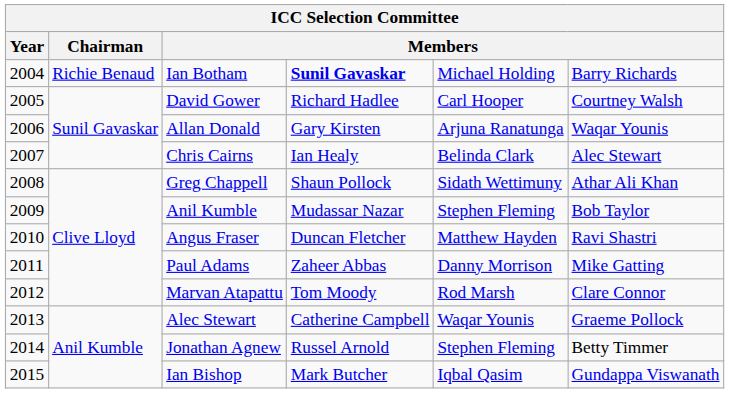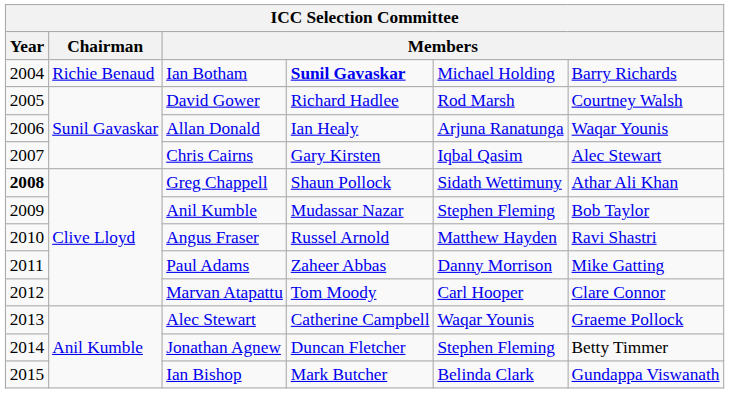 <table class="wikitable" style="margin: 1em auto 1em auto;">
 <tr>
 <th colspan="6">ICC Selection Committee</th>
 </tr>
 <tr>
 <th>Year</th>
 <th>Chairman</th>
 <th colspan="4">Members</th>
 </tr>
 <tr>
 <td>2004</td>
 <td> <a href='#'>Richie Benaud</a></td>
 <td> <a href='#'>Ian Botham</a></td>
 <td><strong> <a href='#'>Sunil Gavaskar</a></strong></td>
 <td> <a href='#'>Michael Holding</a></td>
 <td> <a href='#'>Barry Richards</a></td>
 </tr>
 <tr>
 <td>2005</td>
 <td rowspan="3"> <a href='#'>Sunil Gavaskar</a></td>
 <td> <a href='#'>David Gower</a></td>
 <td> <a href='#'>Richard Hadlee</a></td>
-<td> <a href='#'>Carl Hooper</a></td>
+<td> <a href='#'>Rod Marsh</a></td>
 <td> <a href='#'>Courtney Walsh</a></td>
 </tr>
 <tr>
 <td>2006</td>
 <td> <a href='#'>Allan Donald</a></td>
-<td> <a href='#'>Gary Kirsten</a></td>
+<td> <a href='#'>Ian Healy</a></td>
 <td> <a href='#'>Arjuna Ranatunga</a></td>
 <td> <a href='#'>Waqar Younis</a></td>
 </tr>
 <tr>
 <td>2007</td>
 <td> <a href='#'>Chris Cairns</a></td>
-<td> <a href='#'>Ian Healy</a></td>
-<td> <a href='#'>Belinda Clark</a></td>
+<td> <a href='#'>Gary Kirsten</a></td>
+<td> <a href='#'>Iqbal Qasim</a></td>
 <td> <a href='#'>Alec Stewart</a></td>
 </tr>
 <tr>
-<td>2008</td>
+<td><strong>2008</strong></td>
 <td rowspan="5"> <a href='#'>Clive Lloyd</a></td>
 <td> <a href='#'>Greg Chappell</a></td>
 <td> <a href='#'>Shaun Pollock</a></td>
 <td> <a href='#'>Sidath Wettimuny</a></td>
 <td> <a href='#'>Athar Ali Khan</a></td>
 </tr>
 <tr>
 <td>2009</td>
 <td> <a href='#'>Anil Kumble</a></td>
 <td> <a href='#'>Mudassar Nazar</a></td>
 <td> <a href='#'>Stephen Fleming</a></td>
 <td> <a href='#'>Bob Taylor</a></td>
 </tr>
 <tr>
 <td>2010</td>
 <td> <a href='#'>Angus Fraser</a></td>
-<td> <a href='#'>Duncan Fletcher</a></td>
+<td> <a href='#'>Russel Arnold</a></td>
 <td> <a href='#'>Matthew Hayden</a></td>
 <td> <a href='#'>Ravi Shastri</a></td>
 </tr>
 <tr>
 <td>2011</td>
 <td> <a href='#'>Paul Adams</a></td>
 <td> <a href='#'>Zaheer Abbas</a></td>
 <td> <a href='#'>Danny Morrison</a></td>
 <td> <a href='#'>Mike Gatting</a></td>
 </tr>
 <tr>
 <td>2012</td>
 <td> <a href='#'>Marvan Atapattu</a></td>
 <td> <a href='#'>Tom Moody</a></td>
-<td> <a href='#'>Rod Marsh</a></td>
+<td> <a href='#'>Carl Hooper</a></td>
 <td> <a href='#'>Clare Connor</a></td>
 </tr>
 <tr>
 <td>2013</td>
 <td rowspan="3"> <a href='#'>Anil Kumble</a></td>
 <td> <a href='#'>Alec Stewart</a></td>
 <td> <a href='#'>Catherine Campbell</a></td>
 <td> <a href='#'>Waqar Younis</a></td>
 <td> <a href='#'>Graeme Pollock</a></td>
 </tr>
 <tr>
 <td>2014</td>
 <td> <a href='#'>Jonathan Agnew</a></td>
-<td> <a href='#'>Russel Arnold</a></td>
+<td> <a href='#'>Duncan Fletcher</a></td>
 <td> <a href='#'>Stephen Fleming</a></td>
 <td> Betty Timmer</td>
 </tr>
 <tr>
 <td>2015</td>
 <td> <a href='#'>Ian Bishop</a></td>
 <td> <a href='#'>Mark Butcher</a></td>
-<td> <a href='#'>Iqbal Qasim</a></td>
+<td> <a href='#'>Belinda Clark</a></td>
 <td> <a href='#'>Gundappa Viswanath</a></td>
 </tr>
 </table>
